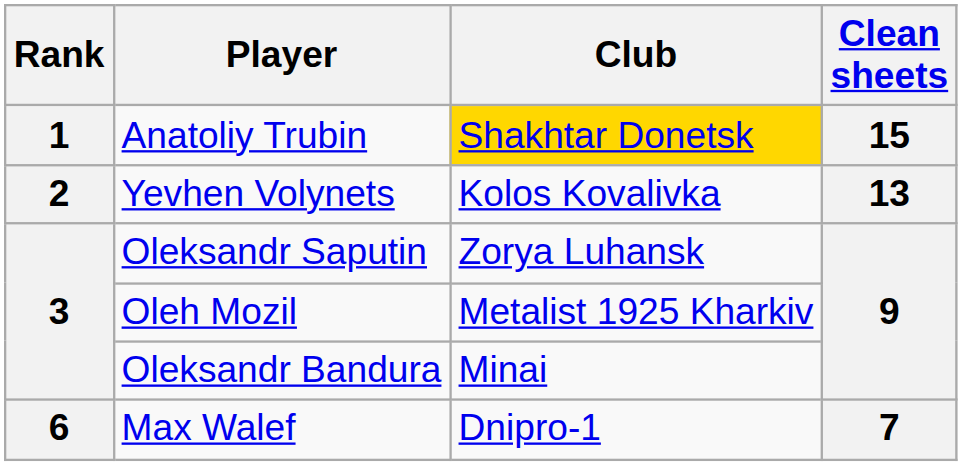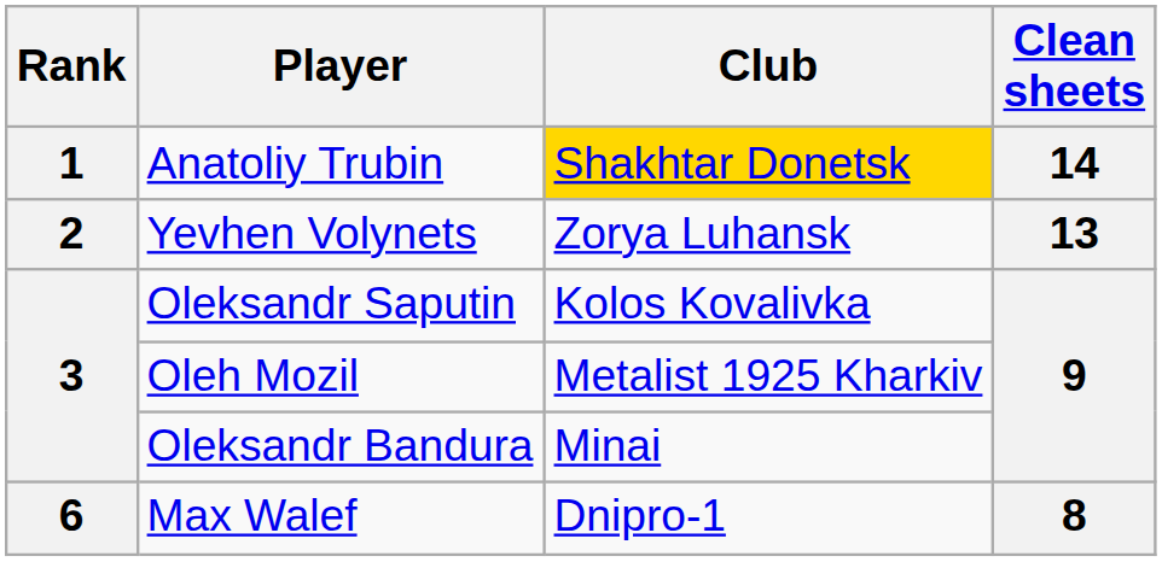 <table class="wikitable" style="text-align:center">
 <tr>
 <th>Rank</th>
 <th>Player</th>
 <th>Club</th>
 <th><a href='#'>Clean<br>sheets</a></th>
 </tr>
 <tr>
 <th align=center rowspan=1>1</th>
 <td align="left"> <a href='#'>Anatoliy Trubin</a></td>
 <td align="left" style="background: gold;"><a href='#'>Shakhtar Donetsk</a></td>
-<th align=center rowspan=1>15</th>
+<th align=center rowspan=1>14</th>
 </tr>
 <tr>
 <th align=center rowspan=1>2</th>
 <td align="left"> <a href='#'>Yevhen Volynets</a></td>
-<td align="left"><a href='#'>Kolos Kovalivka</a></td>
+<td align="left"><a href='#'>Zorya Luhansk</a></td>
 <th align=center rowspan=1>13</th>
 </tr>
 <tr>
 <th align=center rowspan=3>3</th>
 <td align="left"> <a href='#'>Oleksandr Saputin</a></td>
-<td align="left"><a href='#'>Zorya Luhansk</a></td>
+<td align="left"><a href='#'>Kolos Kovalivka</a></td>
 <th align=center rowspan=3>9</th>
 </tr>
 <tr>
 <td align="left"> <a href='#'>Oleh Mozil</a></td>
 <td align="left"><a href='#'>Metalist 1925 Kharkiv</a></td>
 </tr>
 <tr>
 <td align="left"> <a href='#'>Oleksandr Bandura</a></td>
 <td align="left"><a href='#'>Minai</a></td>
 </tr>
 <tr>
 <th align=center rowspan=1>6</th>
 <td align="left"> <a href='#'>Max Walef</a></td>
 <td align="left"><a href='#'>Dnipro-1</a></td>
-<th align=center rowspan=1>7</th>
+<th align=center rowspan=1>8</th>
 </tr>
 </table>
